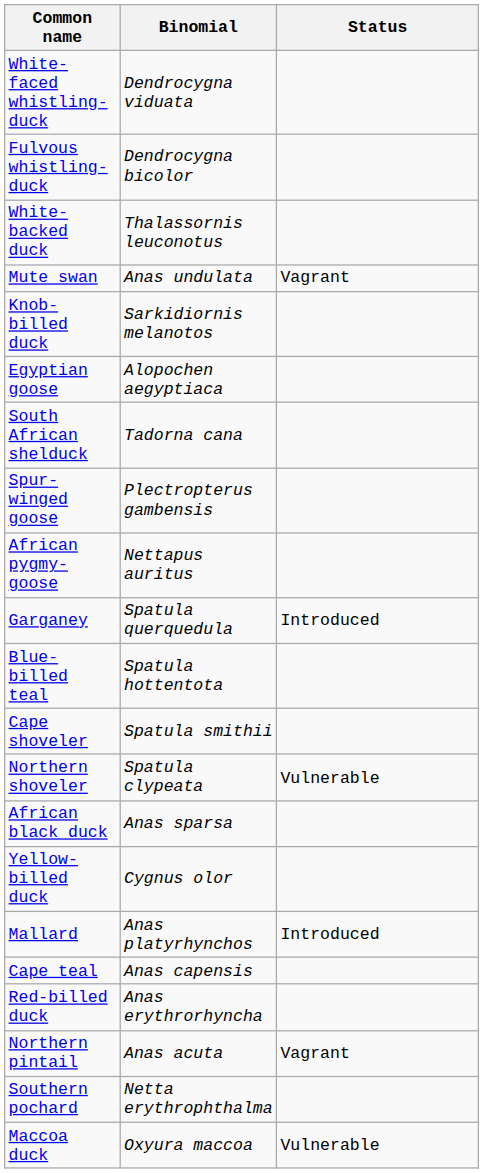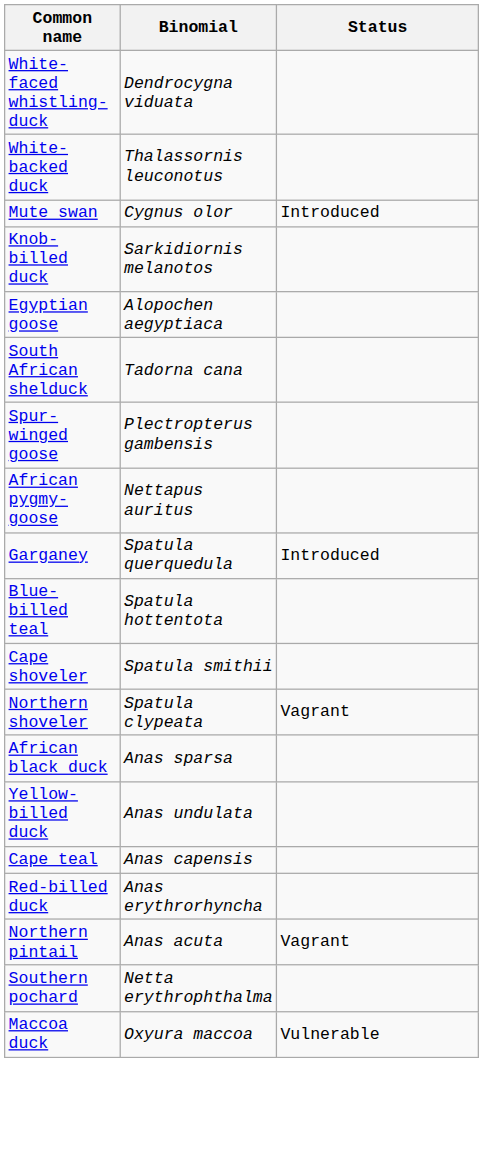 <table width=60% class="wikitable">
 <tr>
 <th width=25%>Common name</th>
 <th width=25%>Binomial</th>
 <th width=50%>Status</th>
 </tr>
 <tr>
 <td><a href='#'>White-faced whistling-duck</a></td>
 <td><em>Dendrocygna viduata</em></td>
 <td></td>
 </tr>
 <tr>
-<td><a href='#'>Fulvous whistling-duck</a></td>
-<td><em>Dendrocygna bicolor</em></td>
-<td></td>
-</tr>
-<tr>
 <td><a href='#'>White-backed duck</a></td>
 <td><em>Thalassornis leuconotus</em></td>
 <td></td>
 </tr>
 <tr>
 <td><a href='#'>Mute swan</a></td>
-<td><em>Anas undulata</em></td>
-<td>Vagrant</td>
+<td><em>Cygnus olor</em></td>
+<td>Introduced</td>
 </tr>
 <tr>
 <td><a href='#'>Knob-billed duck</a></td>
 <td><em>Sarkidiornis melanotos</em></td>
 <td></td>
 </tr>
 <tr>
 <td><a href='#'>Egyptian goose</a></td>
 <td><em>Alopochen aegyptiaca</em></td>
 <td></td>
 </tr>
 <tr>
 <td><a href='#'>South African shelduck</a></td>
 <td><em>Tadorna cana</em></td>
 <td></td>
 </tr>
 <tr>
 <td><a href='#'>Spur-winged goose</a></td>
 <td><em>Plectropterus gambensis</em></td>
 <td></td>
 </tr>
 <tr>
 <td><a href='#'>African pygmy-goose</a></td>
 <td><em>Nettapus auritus</em></td>
 <td></td>
 </tr>
 <tr>
 <td><a href='#'>Garganey</a></td>
 <td><em>Spatula querquedula</em></td>
 <td>Introduced</td>
 </tr>
 <tr>
 <td><a href='#'>Blue-billed teal</a></td>
 <td><em>Spatula hottentota</em></td>
 <td></td>
 </tr>
 <tr>
 <td><a href='#'>Cape shoveler</a></td>
 <td><em>Spatula smithii</em></td>
 <td></td>
 </tr>
 <tr>
 <td><a href='#'>Northern shoveler</a></td>
 <td><em>Spatula clypeata</em></td>
-<td>Vulnerable</td>
+<td>Vagrant</td>
 </tr>
 <tr>
 <td><a href='#'>African black duck</a></td>
 <td><em>Anas sparsa</em></td>
 <td></td>
 </tr>
 <tr>
 <td><a href='#'>Yellow-billed duck</a></td>
-<td><em>Cygnus olor</em></td>
+<td><em>Anas undulata</em></td>
 <td></td>
-</tr>
-<tr>
-<td><a href='#'>Mallard</a></td>
-<td><em>Anas platyrhynchos</em></td>
-<td>Introduced</td>
 </tr>
 <tr>
 <td><a href='#'>Cape teal</a></td>
 <td><em>Anas capensis</em></td>
 <td></td>
 </tr>
 <tr>
 <td><a href='#'>Red-billed duck</a></td>
 <td><em>Anas erythrorhyncha</em></td>
 <td></td>
 </tr>
 <tr>
 <td><a href='#'>Northern pintail</a></td>
 <td><em>Anas acuta</em></td>
 <td>Vagrant</td>
 </tr>
 <tr>
 <td><a href='#'>Southern pochard</a></td>
 <td><em>Netta erythrophthalma</em></td>
 <td></td>
 </tr>
 <tr>
 <td><a href='#'>Maccoa duck</a></td>
 <td><em>Oxyura maccoa</em></td>
 <td>Vulnerable</td>
 </tr>
 </table>
